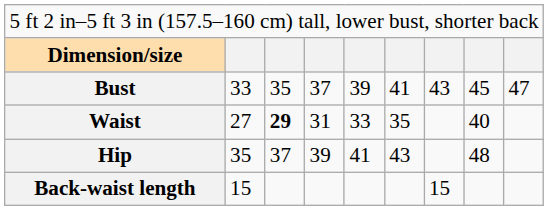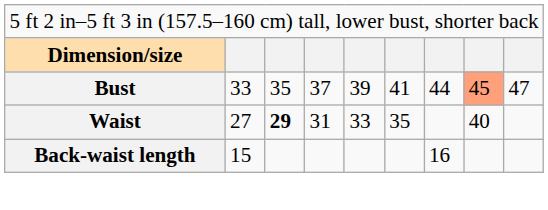 <table class="wikitable">
 <tr>
 <td colspan="9">5 ft 2 in–5 ft 3 in (157.5–160 cm) tall, lower bust, shorter back</td>
 </tr>
 <tr>
 <th style="background:#ffdead;">Dimension/size</th>
 <th></th>
 <th></th>
 <th></th>
 <th></th>
 <th></th>
 <th></th>
 <th></th>
 <th></th>
 </tr>
 <tr>
 <th>Bust</th>
 <td>33</td>
 <td>35</td>
 <td>37</td>
 <td>39</td>
 <td>41</td>
-<td>43</td>
-<td>45</td>
+<td>44</td>
+<td style="background: lightsalmon;">45</td>
 <td>47</td>
 </tr>
 <tr>
 <th>Waist</th>
 <td>27</td>
 <td><strong>29</strong></td>
 <td>31</td>
 <td>33</td>
 <td>35</td>
 <td></td>
 <td>40</td>
 <td></td>
 </tr>
 <tr>
-<th>Hip</th>
-<td>35</td>
-<td>37</td>
-<td>39</td>
-<td>41</td>
-<td>43</td>
-<td></td>
-<td>48</td>
-<td></td>
-</tr>
-<tr>
 <th>Back-waist length</th>
 <td>15</td>
 <td></td>
 <td></td>
 <td></td>
 <td></td>
-<td>15</td>
+<td>16</td>
 <td></td>
 <td></td>
 </tr>
 </table>
